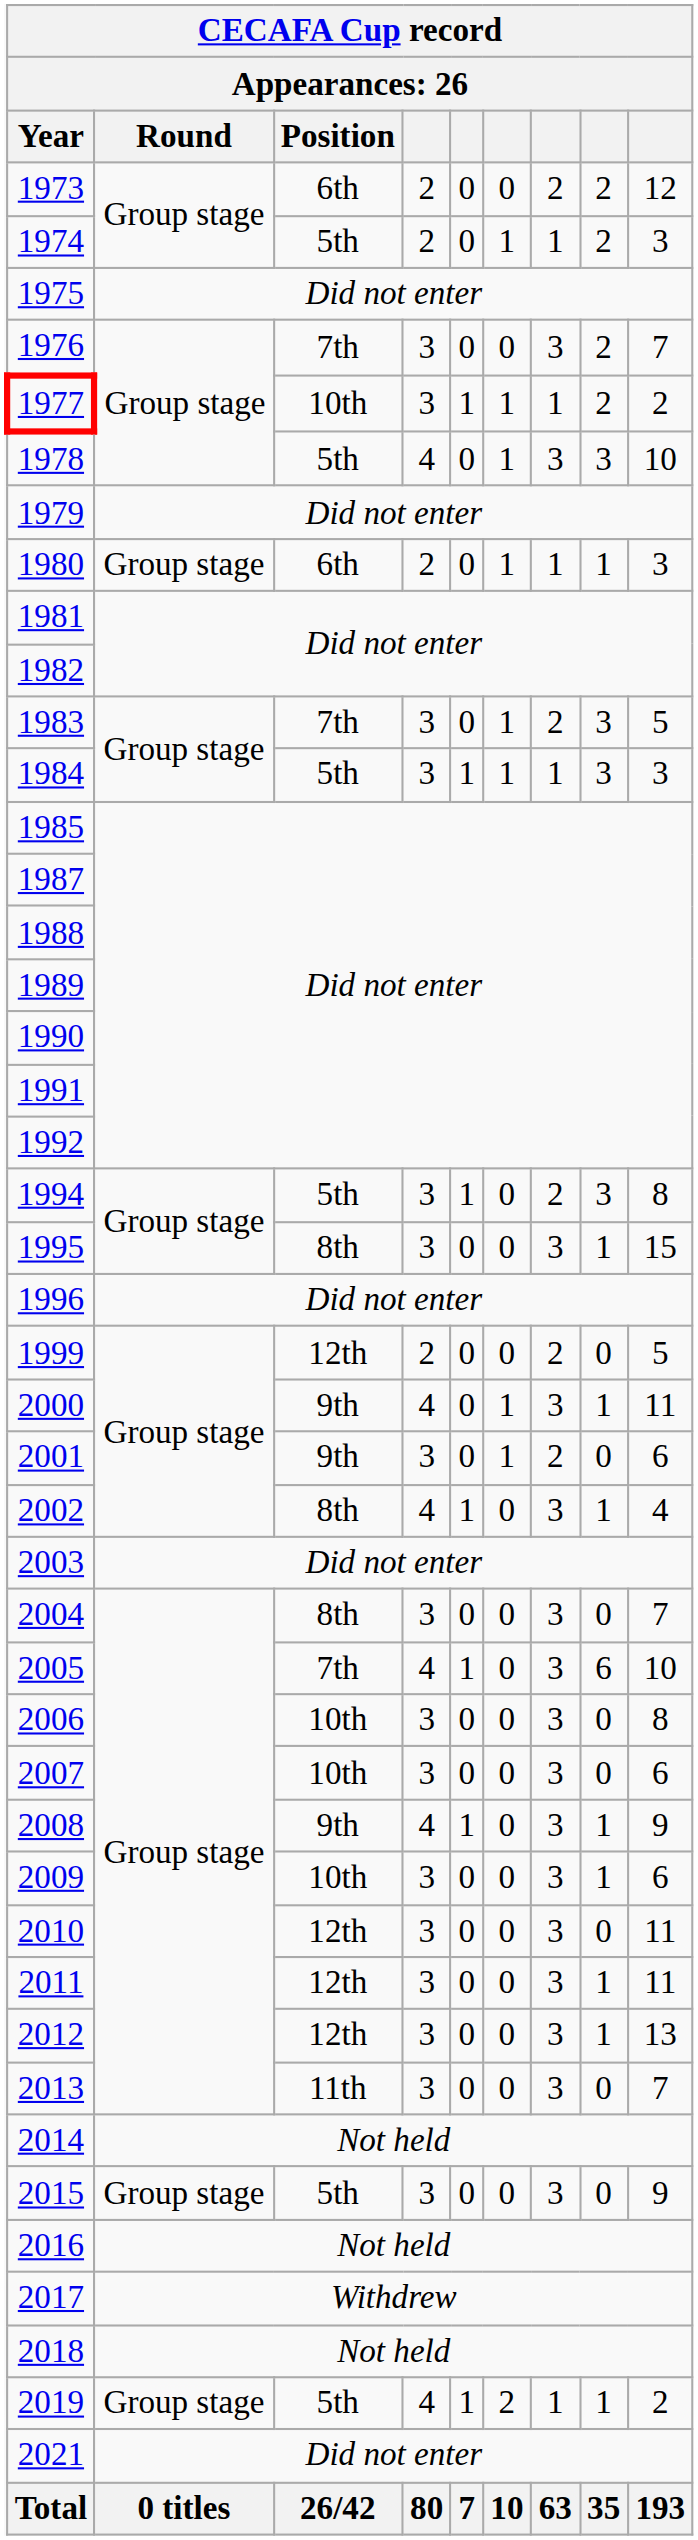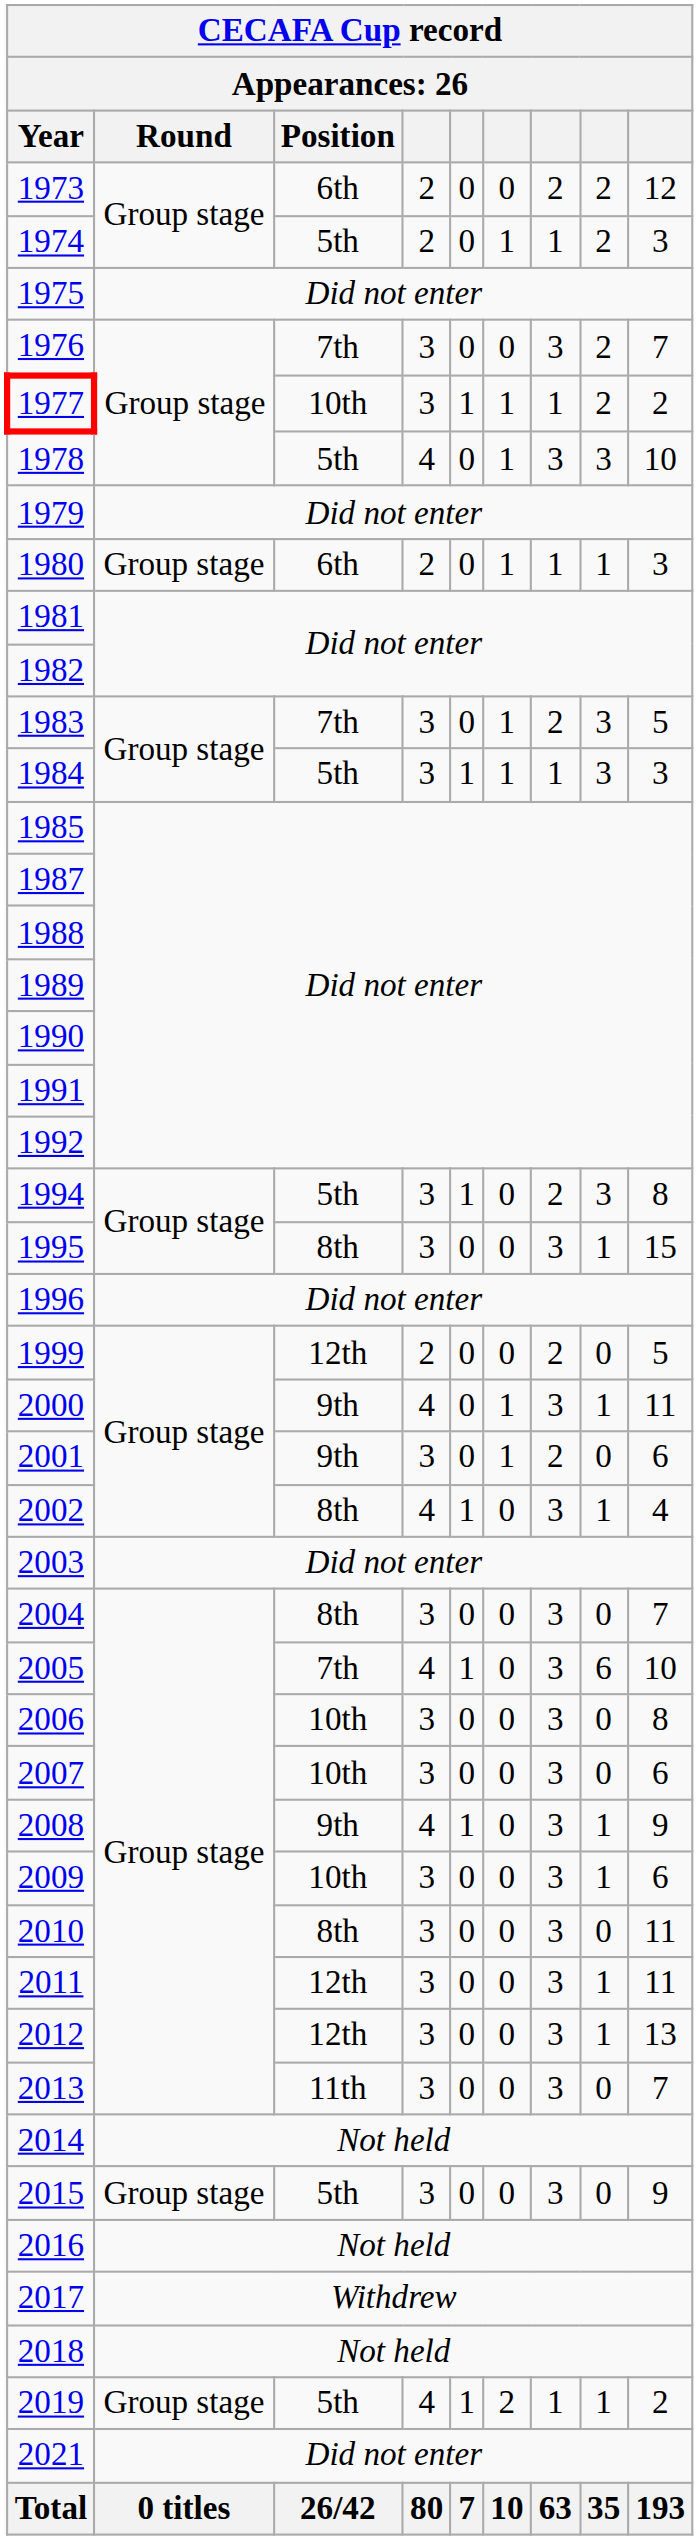 <table class="wikitable" style="text-align: center;">
 <tr>
 <th colspan=9><a href='#'>CECAFA Cup</a> record</th>
 </tr>
 <tr>
 <th colspan=9>Appearances: 26</th>
 </tr>
 <tr>
 <th>Year</th>
 <th>Round</th>
 <th>Position</th>
 <th></th>
 <th></th>
 <th></th>
 <th></th>
 <th></th>
 <th></th>
 </tr>
 <tr>
 <td> <a href='#'>1973</a></td>
 <td rowspan=2>Group stage</td>
 <td>6th</td>
 <td>2</td>
 <td>0</td>
 <td>0</td>
 <td>2</td>
 <td>2</td>
 <td>12</td>
 </tr>
 <tr>
 <td> <a href='#'>1974</a></td>
 <td>5th</td>
 <td>2</td>
 <td>0</td>
 <td>1</td>
 <td>1</td>
 <td>2</td>
 <td>3</td>
 </tr>
 <tr>
 <td> <a href='#'>1975</a></td>
 <td colspan=8><em>Did not enter</em></td>
 </tr>
 <tr>
 <td> <a href='#'>1976</a></td>
 <td rowspan=3>Group stage</td>
 <td>7th</td>
 <td>3</td>
 <td>0</td>
 <td>0</td>
 <td>3</td>
 <td>2</td>
 <td>7</td>
 </tr>
 <tr>
 <td style="border: 3px solid red"> <a href='#'>1977</a></td>
 <td>10th</td>
 <td>3</td>
 <td>1</td>
 <td>1</td>
 <td>1</td>
 <td>2</td>
 <td>2</td>
 </tr>
 <tr>
 <td> <a href='#'>1978</a></td>
 <td>5th</td>
 <td>4</td>
 <td>0</td>
 <td>1</td>
 <td>3</td>
 <td>3</td>
 <td>10</td>
 </tr>
 <tr>
 <td> <a href='#'>1979</a></td>
 <td colspan=8><em>Did not enter</em></td>
 </tr>
 <tr>
 <td> <a href='#'>1980</a></td>
 <td>Group stage</td>
 <td>6th</td>
 <td>2</td>
 <td>0</td>
 <td>1</td>
 <td>1</td>
 <td>1</td>
 <td>3</td>
 </tr>
 <tr>
 <td> <a href='#'>1981</a></td>
 <td colspan=8 rowspan=2><em>Did not enter</em></td>
 </tr>
 <tr>
 <td> <a href='#'>1982</a></td>
 </tr>
 <tr>
 <td> <a href='#'>1983</a></td>
 <td rowspan=2>Group stage</td>
 <td>7th</td>
 <td>3</td>
 <td>0</td>
 <td>1</td>
 <td>2</td>
 <td>3</td>
 <td>5</td>
 </tr>
 <tr>
 <td> <a href='#'>1984</a></td>
 <td>5th</td>
 <td>3</td>
 <td>1</td>
 <td>1</td>
 <td>1</td>
 <td>3</td>
 <td>3</td>
 </tr>
 <tr>
 <td> <a href='#'>1985</a></td>
 <td colspan=8 rowspan=7><em>Did not enter</em></td>
 </tr>
 <tr>
 <td> <a href='#'>1987</a></td>
 </tr>
 <tr>
 <td> <a href='#'>1988</a></td>
 </tr>
 <tr>
 <td> <a href='#'>1989</a></td>
 </tr>
 <tr>
 <td> <a href='#'>1990</a></td>
 </tr>
 <tr>
 <td> <a href='#'>1991</a></td>
 </tr>
 <tr>
 <td> <a href='#'>1992</a></td>
 </tr>
 <tr>
 <td> <a href='#'>1994</a></td>
 <td rowspan=2>Group stage</td>
 <td>5th</td>
 <td>3</td>
 <td>1</td>
 <td>0</td>
 <td>2</td>
 <td>3</td>
 <td>8</td>
 </tr>
 <tr>
 <td> <a href='#'>1995</a></td>
 <td>8th</td>
 <td>3</td>
 <td>0</td>
 <td>0</td>
 <td>3</td>
 <td>1</td>
 <td>15</td>
 </tr>
 <tr>
 <td> <a href='#'>1996</a></td>
 <td colspan=8><em>Did not enter</em></td>
 </tr>
 <tr>
 <td> <a href='#'>1999</a></td>
 <td rowspan=4>Group stage</td>
 <td>12th</td>
 <td>2</td>
 <td>0</td>
 <td>0</td>
 <td>2</td>
 <td>0</td>
 <td>5</td>
 </tr>
 <tr>
 <td> <a href='#'>2000</a></td>
 <td>9th</td>
 <td>4</td>
 <td>0</td>
 <td>1</td>
 <td>3</td>
 <td>1</td>
 <td>11</td>
 </tr>
 <tr>
 <td> <a href='#'>2001</a></td>
 <td>9th</td>
 <td>3</td>
 <td>0</td>
 <td>1</td>
 <td>2</td>
 <td>0</td>
 <td>6</td>
 </tr>
 <tr>
 <td> <a href='#'>2002</a></td>
 <td>8th</td>
 <td>4</td>
 <td>1</td>
 <td>0</td>
 <td>3</td>
 <td>1</td>
 <td>4</td>
 </tr>
 <tr>
 <td> <a href='#'>2003</a></td>
 <td colspan=8><em>Did not enter</em></td>
 </tr>
 <tr>
 <td> <a href='#'>2004</a></td>
 <td rowspan=10>Group stage</td>
 <td>8th</td>
 <td>3</td>
 <td>0</td>
 <td>0</td>
 <td>3</td>
 <td>0</td>
 <td>7</td>
 </tr>
 <tr>
 <td> <a href='#'>2005</a></td>
 <td>7th</td>
 <td>4</td>
 <td>1</td>
 <td>0</td>
 <td>3</td>
 <td>6</td>
 <td>10</td>
 </tr>
 <tr>
 <td> <a href='#'>2006</a></td>
 <td>10th</td>
 <td>3</td>
 <td>0</td>
 <td>0</td>
 <td>3</td>
 <td>0</td>
 <td>8</td>
 </tr>
 <tr>
 <td> <a href='#'>2007</a></td>
 <td>10th</td>
 <td>3</td>
 <td>0</td>
 <td>0</td>
 <td>3</td>
 <td>0</td>
 <td>6</td>
 </tr>
 <tr>
 <td> <a href='#'>2008</a></td>
 <td>9th</td>
 <td>4</td>
 <td>1</td>
 <td>0</td>
 <td>3</td>
 <td>1</td>
 <td>9</td>
 </tr>
 <tr>
 <td> <a href='#'>2009</a></td>
 <td>10th</td>
 <td>3</td>
 <td>0</td>
 <td>0</td>
 <td>3</td>
 <td>1</td>
 <td>6</td>
 </tr>
 <tr>
 <td> <a href='#'>2010</a></td>
-<td>12th</td>
+<td>8th</td>
 <td>3</td>
 <td>0</td>
 <td>0</td>
 <td>3</td>
 <td>0</td>
 <td>11</td>
 </tr>
 <tr>
 <td> <a href='#'>2011</a></td>
 <td>12th</td>
 <td>3</td>
 <td>0</td>
 <td>0</td>
 <td>3</td>
 <td>1</td>
 <td>11</td>
 </tr>
 <tr>
 <td> <a href='#'>2012</a></td>
 <td>12th</td>
 <td>3</td>
 <td>0</td>
 <td>0</td>
 <td>3</td>
 <td>1</td>
 <td>13</td>
 </tr>
 <tr>
 <td> <a href='#'>2013</a></td>
 <td>11th</td>
 <td>3</td>
 <td>0</td>
 <td>0</td>
 <td>3</td>
 <td>0</td>
 <td>7</td>
 </tr>
 <tr>
 <td> <a href='#'>2014</a></td>
 <td colspan=8><em>Not held</em></td>
 </tr>
 <tr>
 <td> <a href='#'>2015</a></td>
 <td>Group stage</td>
 <td>5th</td>
 <td>3</td>
 <td>0</td>
 <td>0</td>
 <td>3</td>
 <td>0</td>
 <td>9</td>
 </tr>
 <tr>
 <td> <a href='#'>2016</a></td>
 <td colspan=8><em>Not held</em></td>
 </tr>
 <tr>
 <td> <a href='#'>2017</a></td>
 <td colspan=8><em>Withdrew</em></td>
 </tr>
 <tr>
 <td> <a href='#'>2018</a></td>
 <td colspan=8><em>Not held</em></td>
 </tr>
 <tr>
 <td> <a href='#'>2019</a></td>
 <td>Group stage</td>
 <td>5th</td>
 <td>4</td>
 <td>1</td>
 <td>2</td>
 <td>1</td>
 <td>1</td>
 <td>2</td>
 </tr>
 <tr>
 <td> <a href='#'>2021</a></td>
 <td colspan=8><em>Did not enter</em></td>
 </tr>
 <tr>
 <th>Total</th>
 <th>0 titles</th>
 <th>26/42</th>
 <th>80</th>
 <th>7</th>
 <th>10</th>
 <th>63</th>
 <th>35</th>
 <th>193</th>
 </tr>
 </table>
